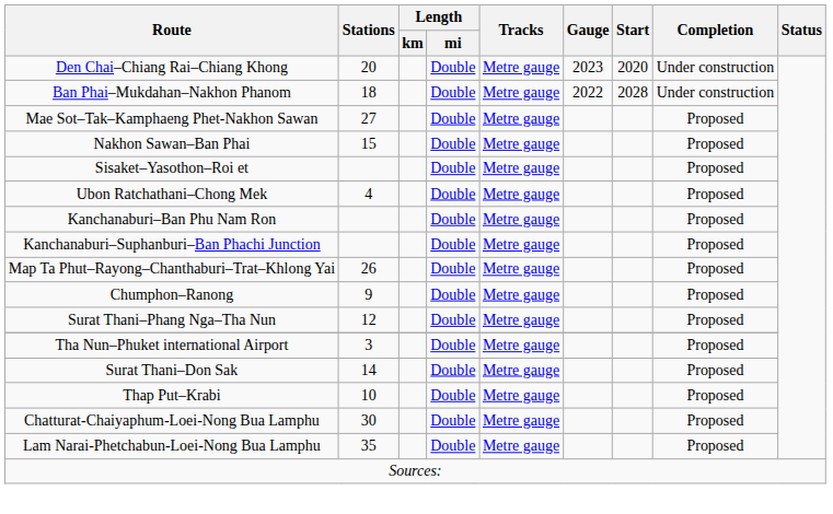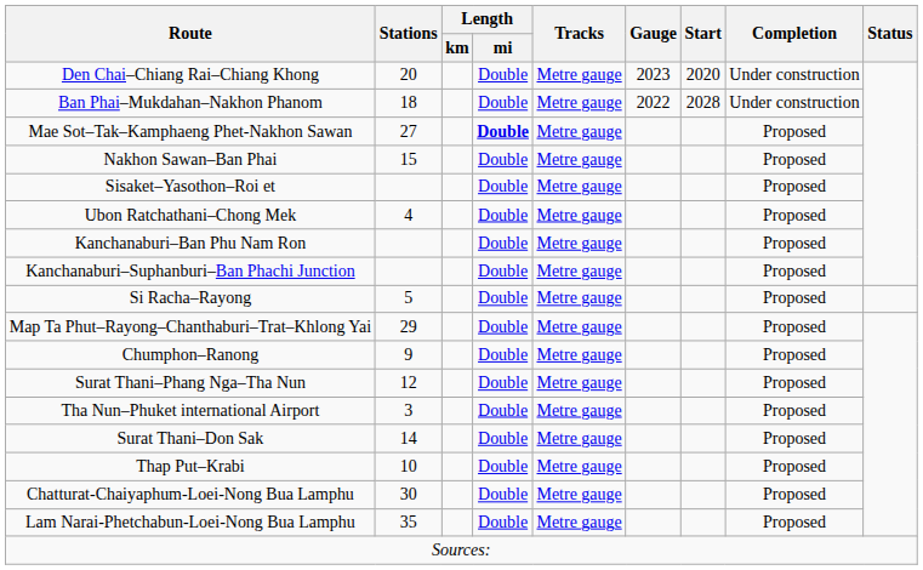 <table class="wikitable sortable" style="text-align:center; font-size:90%">
 <tr>
 <th rowspan="2">Route</th>
 <th rowspan="2">Stations</th>
 <th colspan="2">Length</th>
 <th rowspan="2">Tracks</th>
 <th rowspan="2">Gauge</th>
 <th rowspan="2">Start</th>
 <th rowspan="2">Completion</th>
 <th rowspan="2">Status</th>
 </tr>
 <tr>
 <th>km</th>
 <th>mi</th>
 </tr>
 <tr>
 <td><a href='#'>Den Chai</a>–Chiang Rai–Chiang Khong</td>
 <td>20</td>
 <td></td>
 <td><a href='#'>Double</a></td>
 <td><a href='#'>Metre gauge</a></td>
 <td>2023</td>
 <td>2020</td>
 <td>Under construction</td>
 </tr>
 <tr>
 <td><a href='#'>Ban Phai</a>–Mukdahan–Nakhon Phanom</td>
 <td>18</td>
 <td></td>
 <td><a href='#'>Double</a></td>
 <td><a href='#'>Metre gauge</a></td>
 <td>2022</td>
 <td>2028</td>
 <td>Under construction</td>
 </tr>
 <tr>
 <td>Mae Sot–Tak–Kamphaeng Phet-Nakhon Sawan</td>
 <td>27</td>
 <td></td>
-<td><a href='#'>Double</a></td>
+<td><strong><a href='#'>Double</a></strong></td>
 <td><a href='#'>Metre gauge</a></td>
 <td></td>
 <td></td>
 <td>Proposed</td>
 </tr>
 <tr>
 <td>Nakhon Sawan–Ban Phai</td>
 <td>15</td>
 <td></td>
 <td><a href='#'>Double</a></td>
 <td><a href='#'>Metre gauge</a></td>
 <td></td>
 <td></td>
 <td>Proposed</td>
 </tr>
 <tr>
 <td>Sisaket–Yasothon–Roi et</td>
 <td></td>
 <td></td>
 <td><a href='#'>Double</a></td>
 <td><a href='#'>Metre gauge</a></td>
 <td></td>
 <td></td>
 <td>Proposed</td>
 </tr>
 <tr>
 <td>Ubon Ratchathani–Chong Mek</td>
 <td>4</td>
 <td></td>
 <td><a href='#'>Double</a></td>
 <td><a href='#'>Metre gauge</a></td>
 <td></td>
 <td></td>
 <td>Proposed</td>
 </tr>
 <tr>
 <td>Kanchanaburi–Ban Phu Nam Ron</td>
 <td></td>
 <td></td>
 <td><a href='#'>Double</a></td>
 <td><a href='#'>Metre gauge</a></td>
 <td></td>
 <td></td>
 <td>Proposed</td>
 </tr>
 <tr>
 <td>Kanchanaburi–Suphanburi–<a href='#'>Ban Phachi Junction</a></td>
 <td></td>
 <td></td>
 <td><a href='#'>Double</a></td>
 <td><a href='#'>Metre gauge</a></td>
 <td></td>
 <td></td>
 <td>Proposed</td>
 </tr>
 <tr>
+<td>Si Racha–Rayong</td>
+<td>5</td>
+<td></td>
+<td><a href='#'>Double</a></td>
+<td><a href='#'>Metre gauge</a></td>
+<td></td>
+<td></td>
+<td>Proposed</td>
+<td></td>
+</tr>
+<tr>
 <td>Map Ta Phut–Rayong–Chanthaburi–Trat–Khlong Yai</td>
-<td>26</td>
+<td>29</td>
 <td></td>
 <td><a href='#'>Double</a></td>
 <td><a href='#'>Metre gauge</a></td>
 <td></td>
 <td></td>
 <td>Proposed</td>
 </tr>
 <tr>
 <td>Chumphon–Ranong</td>
 <td>9</td>
 <td></td>
 <td><a href='#'>Double</a></td>
 <td><a href='#'>Metre gauge</a></td>
 <td></td>
 <td></td>
 <td>Proposed</td>
 </tr>
 <tr>
 <td>Surat Thani–Phang Nga–Tha Nun</td>
 <td>12</td>
 <td></td>
 <td><a href='#'>Double</a></td>
 <td><a href='#'>Metre gauge</a></td>
 <td></td>
 <td></td>
 <td>Proposed</td>
 </tr>
 <tr>
 </tr>
 <tr>
 <td>Tha Nun–Phuket international Airport</td>
 <td>3</td>
 <td></td>
 <td><a href='#'>Double</a></td>
 <td><a href='#'>Metre gauge</a></td>
 <td></td>
 <td></td>
 <td>Proposed</td>
 </tr>
 <tr>
 <td>Surat Thani–Don Sak</td>
 <td>14</td>
 <td></td>
 <td><a href='#'>Double</a></td>
 <td><a href='#'>Metre gauge</a></td>
 <td></td>
 <td></td>
 <td>Proposed</td>
 </tr>
 <tr>
 <td>Thap Put–Krabi</td>
 <td>10</td>
 <td></td>
 <td><a href='#'>Double</a></td>
 <td><a href='#'>Metre gauge</a></td>
 <td></td>
 <td></td>
 <td>Proposed</td>
 </tr>
 <tr>
 <td>Chatturat-Chaiyaphum-Loei-Nong Bua Lamphu</td>
 <td>30</td>
 <td></td>
 <td><a href='#'>Double</a></td>
 <td><a href='#'>Metre gauge</a></td>
 <td></td>
 <td></td>
 <td>Proposed</td>
 </tr>
 <tr>
 <td>Lam Narai-Phetchabun-Loei-Nong Bua Lamphu</td>
 <td>35</td>
 <td></td>
 <td><a href='#'>Double</a></td>
 <td><a href='#'>Metre gauge</a></td>
 <td></td>
 <td></td>
 <td>Proposed</td>
 </tr>
 <tr>
 <td colspan="9"><em>Sources:</em></td>
 </tr>
 </table>
